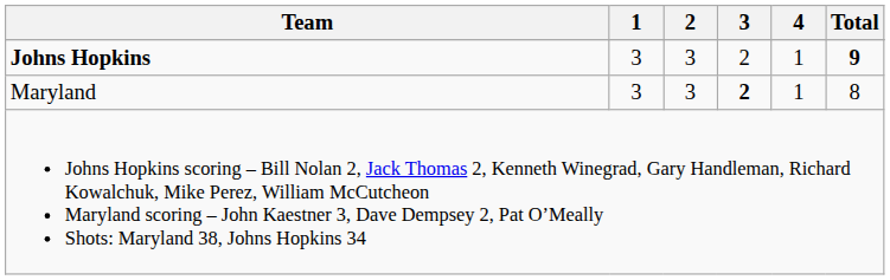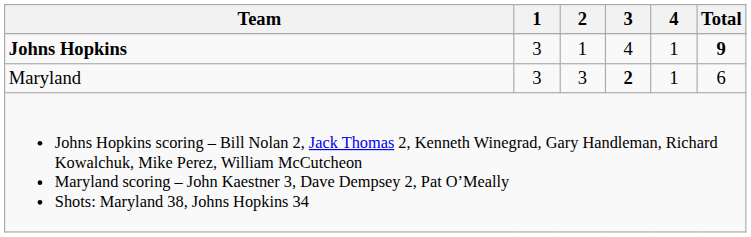 <table class="wikitable" style="text-align:center; max-width:40em">
 <tr>
 <th>Team</th>
 <th style="width:2em">1</th>
 <th style="width:2em">2</th>
 <th style="width:2em">3</th>
 <th style="width:2em">4</th>
 <th style="width:2em">Total</th>
 </tr>
 <tr>
 </tr>
 <tr>
 <td style="text-align:left"><strong>Johns Hopkins</strong></td>
 <td>3</td>
-<td>3</td>
-<td>2</td>
+<td>1</td>
+<td>4</td>
 <td>1</td>
 <td><strong>9</strong></td>
 </tr>
 <tr>
 <td style="text-align:left">Maryland</td>
 <td>3</td>
 <td>3</td>
 <td><strong>2</strong></td>
 <td>1</td>
-<td>8</td>
+<td>6</td>
 </tr>
 <tr>
 <td colspan=6 style="text-align:left; font-size:88%;"><br><ul><li>Johns Hopkins scoring – Bill Nolan 2, <a href='#'>Jack Thomas</a> 2, Kenneth Winegrad, Gary Handleman, Richard Kowalchuk, Mike Perez, William McCutcheon</li><li>Maryland scoring – John Kaestner 3, Dave Dempsey 2, Pat O’Meally</li><li>Shots: Maryland 38, Johns Hopkins 34</li></ul></td>
 </tr>
 </table>
